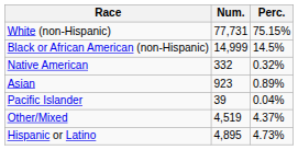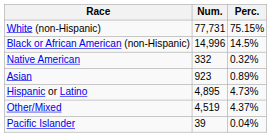 <table class="wikitable">
 <tr>
 <th>Race</th>
 <th>Num.</th>
 <th>Perc.</th>
 </tr>
 <tr>
 <td><a href='#'>White</a> (non-Hispanic)</td>
 <td>77,731</td>
 <td>75.15%</td>
 </tr>
 <tr>
 <td><a href='#'>Black or African American</a> (non-Hispanic)</td>
-<td>14,999</td>
+<td>14,996</td>
 <td>14.5%</td>
 </tr>
 <tr>
 <td><a href='#'>Native American</a></td>
 <td>332</td>
 <td>0.32%</td>
 </tr>
 <tr>
 <td><a href='#'>Asian</a></td>
 <td>923</td>
 <td>0.89%</td>
 </tr>
 <tr>
-<td><a href='#'>Pacific Islander</a></td>
-<td>39</td>
-<td>0.04%</td>
+<td><a href='#'>Hispanic</a> or <a href='#'>Latino</a></td>
+<td>4,895</td>
+<td>4.73%</td>
 </tr>
 <tr>
 <td><a href='#'>Other/Mixed</a></td>
 <td>4,519</td>
 <td>4.37%</td>
 </tr>
 <tr>
-<td><a href='#'>Hispanic</a> or <a href='#'>Latino</a></td>
-<td>4,895</td>
-<td>4.73%</td>
+<td><a href='#'>Pacific Islander</a></td>
+<td>39</td>
+<td>0.04%</td>
 </tr>
 </table>
